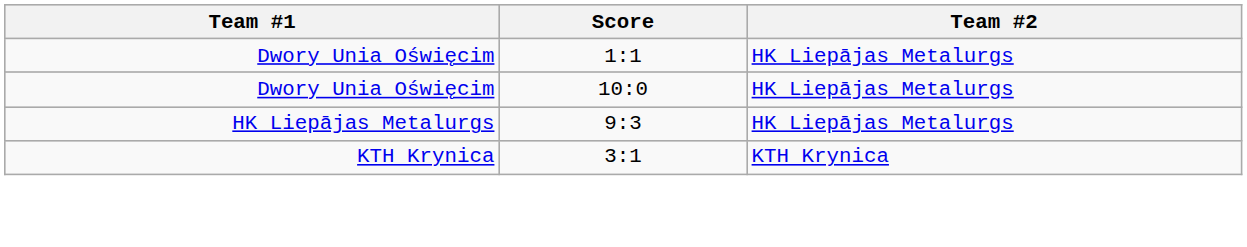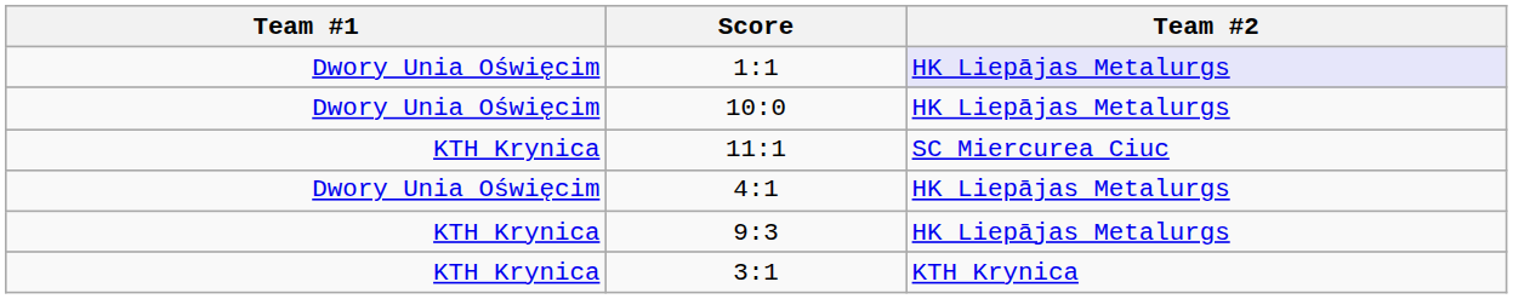 <table class="wikitable" style="text-align: center;">
 <tr>
 <th width=22%>Team #1</th>
 <th width=11%>Score</th>
 <th width=22%>Team #2</th>
 </tr>
 <tr>
 <td style="text-align: right;"><a href='#'>Dwory Unia Oświęcim</a> </td>
 <td>1:1</td>
-<td style="text-align: left;"> <a href='#'>HK Liepājas Metalurgs</a></td>
+<td style="background: lavender; text-align: left;"> <a href='#'>HK Liepājas Metalurgs</a></td>
 </tr>
 <tr>
 <td style="text-align: right;"><a href='#'>Dwory Unia Oświęcim</a> </td>
 <td>10:0</td>
 <td style="text-align: left;"> <a href='#'>HK Liepājas Metalurgs</a></td>
 </tr>
 <tr>
-<td style="text-align: right;"><a href='#'>HK Liepājas Metalurgs</a> </td>
+<td style="text-align: right;"><a href='#'>KTH Krynica</a> </td>
+<td>11:1</td>
+<td style="text-align: left;"> <a href='#'>SC Miercurea Ciuc</a></td>
+</tr>
+<tr>
+<td style="text-align: right;"><a href='#'>Dwory Unia Oświęcim</a> </td>
+<td>4:1</td>
+<td style="text-align: left;"> <a href='#'>HK Liepājas Metalurgs</a></td>
+</tr>
+<tr>
+<td style="text-align: right;"><a href='#'>KTH Krynica</a> </td>
 <td>9:3</td>
 <td style="text-align: left;"> <a href='#'>HK Liepājas Metalurgs</a></td>
 </tr>
 <tr>
 <td style="text-align: right;"><a href='#'>KTH Krynica</a> </td>
 <td>3:1</td>
 <td style="text-align: left;"> <a href='#'>KTH Krynica</a></td>
 </tr>
 </table>
